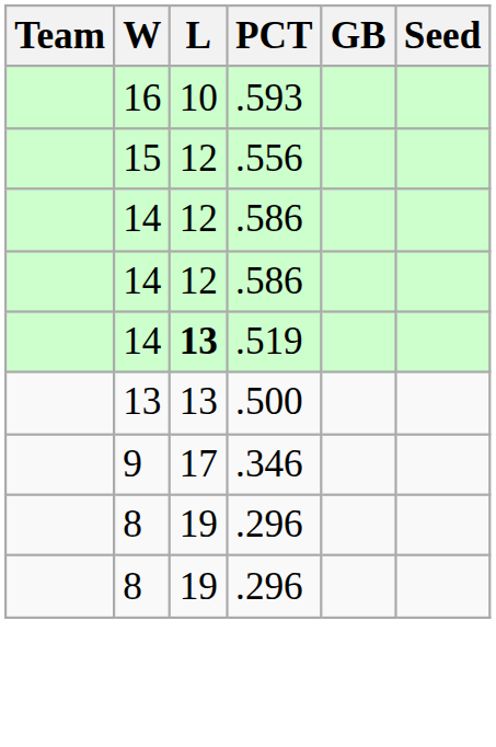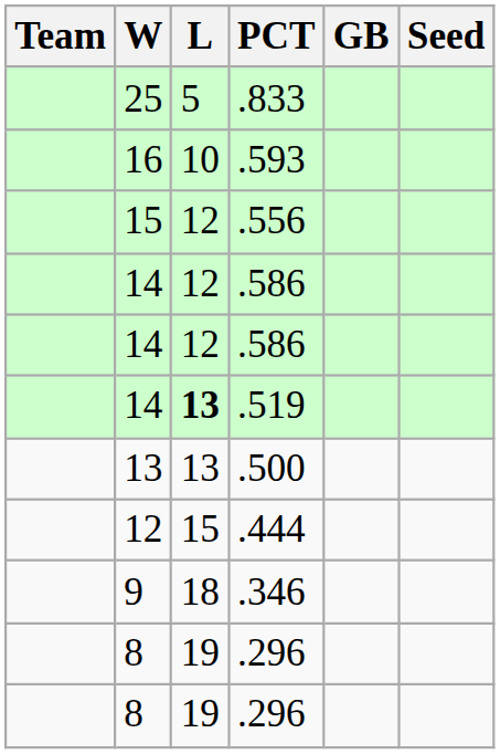 <table class=wikitable>
 <tr>
 <th>Team</th>
 <th>W</th>
 <th>L</th>
 <th>PCT</th>
 <th>GB</th>
 <th>Seed</th>
+</tr>
+<tr bgcolor=#ccffcc>
+<td></td>
+<td>25</td>
+<td>5</td>
+<td>.833</td>
+<td></td>
+<td></td>
 </tr>
 <tr bgcolor=#ccffcc>
 <td></td>
 <td>16</td>
 <td>10</td>
 <td>.593</td>
 <td></td>
 <td></td>
 </tr>
 <tr bgcolor=#ccffcc>
 <td></td>
 <td>15</td>
 <td>12</td>
 <td>.556</td>
 <td></td>
 <td></td>
 </tr>
 <tr bgcolor=#ccffcc>
 <td></td>
 <td>14</td>
 <td>12</td>
 <td>.586</td>
 <td></td>
 <td></td>
 </tr>
 <tr bgcolor=#ccffcc>
 <td></td>
 <td>14</td>
 <td>12</td>
 <td>.586</td>
 <td></td>
 <td></td>
 </tr>
 <tr bgcolor=#ccffcc>
 <td></td>
 <td>14</td>
 <td><strong>13</strong></td>
 <td>.519</td>
 <td></td>
 <td></td>
 </tr>
 <tr>
 <td></td>
 <td>13</td>
 <td>13</td>
 <td>.500</td>
 <td></td>
 <td></td>
 </tr>
 <tr>
 <td></td>
+<td>12</td>
+<td>15</td>
+<td>.444</td>
+<td></td>
+<td></td>
+</tr>
+<tr>
+<td></td>
 <td>9</td>
-<td>17</td>
+<td>18</td>
 <td>.346</td>
 <td></td>
 <td></td>
 </tr>
 <tr>
 <td></td>
 <td>8</td>
 <td>19</td>
 <td>.296</td>
 <td></td>
 <td></td>
 </tr>
 <tr>
 <td></td>
 <td>8</td>
 <td>19</td>
 <td>.296</td>
 <td></td>
 <td></td>
 </tr>
 </table>
